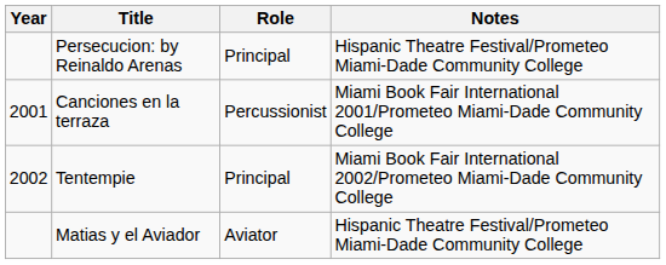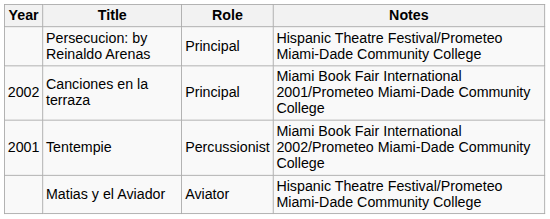 <table class="wikitable sortable">
 <tr>
 <th>Year</th>
 <th>Title</th>
 <th>Role</th>
 <th class="unsortable">Notes</th>
 </tr>
 <tr>
 <td></td>
 <td>Persecucion: by Reinaldo Arenas</td>
 <td>Principal</td>
 <td>Hispanic Theatre Festival/Prometeo Miami-Dade Community College</td>
 </tr>
 <tr>
-<td>2001</td>
+<td>2002</td>
 <td>Canciones en la terraza</td>
-<td>Percussionist</td>
+<td>Principal</td>
 <td>Miami Book Fair International 2001/Prometeo Miami-Dade Community College</td>
 </tr>
 <tr>
-<td>2002</td>
+<td>2001</td>
 <td>Tentempie</td>
-<td>Principal</td>
+<td>Percussionist</td>
 <td>Miami Book Fair International 2002/Prometeo Miami-Dade Community College</td>
 </tr>
 <tr>
 <td></td>
 <td>Matias y el Aviador</td>
 <td>Aviator</td>
 <td>Hispanic Theatre Festival/Prometeo Miami-Dade Community College</td>
 </tr>
 </table>
